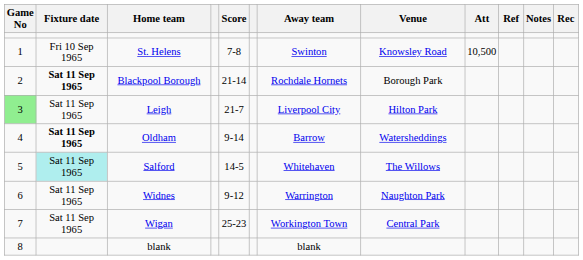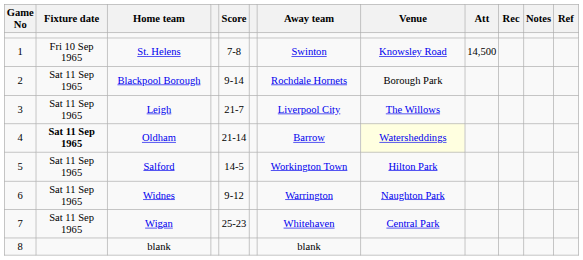 <table class="wikitable" style="text-align:center;">
 <tr>
 <th width=20 abbr="No">Game No</th>
 <th width=100 abbr="Date">Fixture date</th>
 <th width=150 abbr="Home team">Home team</th>
 <th width=5 abbr="space"></th>
 <th width=20 abbr="Score">Score</th>
 <th width=5 abbr="space"></th>
 <th width=150 abbr="Away team">Away team</th>
 <th width=150 abbr="Venue">Venue</th>
 <th width=30 abbr="Att">Att</th>
+<th width=30 abbr="Rec">Rec</th>
+<th width=20 abbr="Notes">Notes</th>
 <th width=30 abbr="Ref">Ref</th>
-<th width=20 abbr="Notes">Notes</th>
-<th width=30 abbr="Rec">Rec</th>
 </tr>
 <tr>
 <td></td>
 <td></td>
 <td></td>
 <td></td>
 <td></td>
 <td></td>
 <td></td>
 <td></td>
 <td></td>
 <td></td>
 <td></td>
 <td></td>
 </tr>
 <tr>
 <td>1</td>
 <td>Fri 10 Sep 1965</td>
 <td><a href='#'>St. Helens</a></td>
 <td></td>
 <td>7-8</td>
 <td></td>
 <td><a href='#'>Swinton</a></td>
 <td><a href='#'>Knowsley Road</a></td>
-<td>10,500</td>
+<td>14,500</td>
 <td></td>
 <td></td>
 <td></td>
 </tr>
 <tr>
 <td>2</td>
-<td><strong>Sat 11 Sep 1965</strong></td>
+<td>Sat 11 Sep 1965</td>
 <td><a href='#'>Blackpool Borough</a></td>
 <td></td>
-<td>21-14</td>
+<td>9-14</td>
 <td></td>
 <td><a href='#'>Rochdale Hornets</a></td>
 <td>Borough Park</td>
 <td></td>
 <td></td>
 <td></td>
 <td></td>
 </tr>
 <tr>
-<td style="background: lightgreen;">3</td>
+<td>3</td>
 <td>Sat 11 Sep 1965</td>
 <td><a href='#'>Leigh</a></td>
 <td></td>
 <td>21-7</td>
 <td></td>
 <td><a href='#'>Liverpool City</a></td>
-<td><a href='#'>Hilton Park</a></td>
+<td><a href='#'>The Willows</a></td>
 <td></td>
 <td></td>
 <td></td>
 <td></td>
 </tr>
 <tr>
 <td>4</td>
 <td><strong>Sat 11 Sep 1965</strong></td>
 <td><a href='#'>Oldham</a></td>
 <td></td>
-<td>9-14</td>
+<td>21-14</td>
 <td></td>
 <td><a href='#'>Barrow</a></td>
-<td><a href='#'>Watersheddings</a></td>
+<td style="background: lightyellow;"><a href='#'>Watersheddings</a></td>
 <td></td>
 <td></td>
 <td></td>
 <td></td>
 </tr>
 <tr>
 <td>5</td>
-<td style="background: paleturquoise;">Sat 11 Sep 1965</td>
+<td>Sat 11 Sep 1965</td>
 <td><a href='#'>Salford</a></td>
 <td></td>
 <td>14-5</td>
 <td></td>
-<td><a href='#'>Whitehaven</a></td>
-<td><a href='#'>The Willows</a></td>
+<td><a href='#'>Workington Town</a></td>
+<td><a href='#'>Hilton Park</a></td>
 <td></td>
 <td></td>
 <td></td>
 <td></td>
 </tr>
 <tr>
 <td>6</td>
 <td>Sat 11 Sep 1965</td>
 <td><a href='#'>Widnes</a></td>
 <td></td>
 <td>9-12</td>
 <td></td>
 <td><a href='#'>Warrington</a></td>
 <td><a href='#'>Naughton Park</a></td>
 <td></td>
 <td></td>
 <td></td>
 <td></td>
 </tr>
 <tr>
 <td>7</td>
 <td>Sat 11 Sep 1965</td>
 <td><a href='#'>Wigan</a></td>
 <td></td>
 <td>25-23</td>
 <td></td>
-<td><a href='#'>Workington Town</a></td>
+<td><a href='#'>Whitehaven</a></td>
 <td><a href='#'>Central Park</a></td>
 <td></td>
 <td></td>
 <td></td>
 <td></td>
 </tr>
 <tr>
 <td>8</td>
 <td></td>
 <td>blank</td>
 <td></td>
 <td></td>
 <td></td>
 <td>blank</td>
 <td></td>
 <td></td>
 <td></td>
 <td></td>
 <td></td>
 </tr>
 </table>
